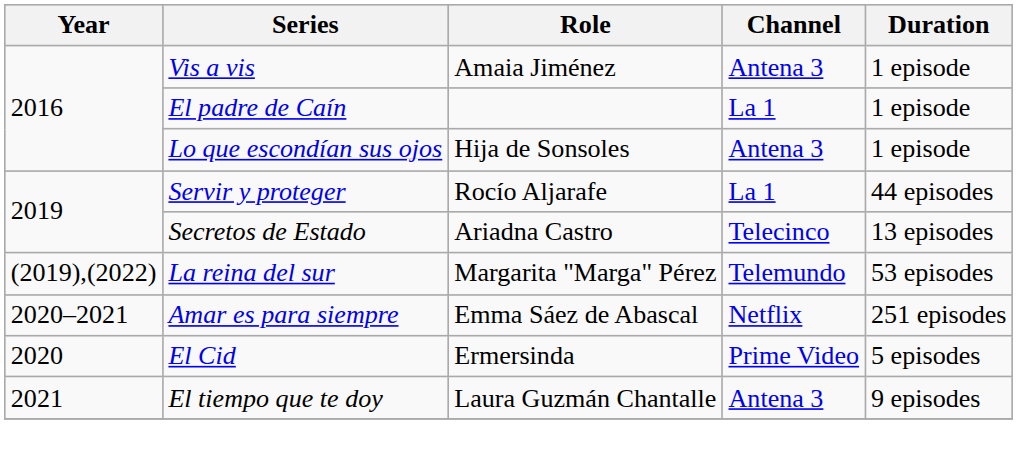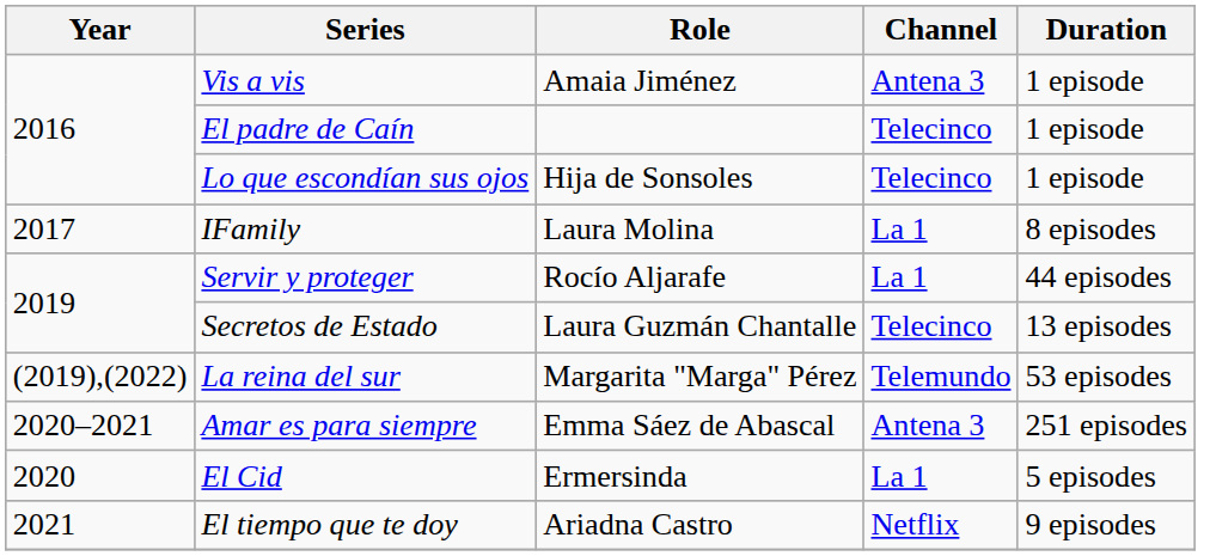 <table class="wikitable">
 <tr>
 <th>Year</th>
 <th>Series</th>
 <th>Role</th>
 <th>Channel</th>
 <th>Duration</th>
 </tr>
 <tr>
 <td rowspan="3">2016</td>
 <td><a href='#'><em>Vis a vis</em></a></td>
 <td>Amaia Jiménez</td>
 <td><a href='#'>Antena 3</a></td>
 <td>1 episode</td>
 </tr>
 <tr>
 <td><em><a href='#'>El padre de Caín</a></em></td>
 <td></td>
-<td><a href='#'>La 1</a></td>
+<td><a href='#'>Telecinco</a></td>
 <td>1 episode</td>
 </tr>
 <tr>
 <td><em><a href='#'>Lo que escondían sus ojos</a></em></td>
 <td>Hija de Sonsoles</td>
-<td><a href='#'>Antena 3</a></td>
+<td><a href='#'>Telecinco</a></td>
 <td>1 episode</td>
+</tr>
+<tr>
+<td>2017</td>
+<td><em>IFamily</em></td>
+<td>Laura Molina</td>
+<td><a href='#'>La 1</a></td>
+<td>8 episodes</td>
 </tr>
 <tr>
 <td rowspan="2">2019</td>
 <td><em><a href='#'>Servir y proteger</a></em></td>
 <td>Rocío Aljarafe</td>
 <td><a href='#'>La 1</a></td>
 <td>44 episodes</td>
 </tr>
 <tr>
 <td><em>Secretos de Estado</em></td>
-<td>Ariadna Castro</td>
+<td>Laura Guzmán Chantalle</td>
 <td><a href='#'>Telecinco</a></td>
 <td>13 episodes</td>
 </tr>
 <tr>
 <td>(2019),(2022)</td>
 <td><a href='#'><em>La reina del sur</em></a></td>
 <td>Margarita "Marga" Pérez</td>
 <td><a href='#'>Telemundo</a></td>
 <td>53 episodes</td>
 </tr>
 <tr>
 <td>2020–2021</td>
 <td><em><a href='#'>Amar es para siempre</a></em></td>
 <td>Emma Sáez de Abascal</td>
-<td><a href='#'>Netflix</a></td>
+<td><a href='#'>Antena 3</a></td>
 <td>251 episodes</td>
 </tr>
 <tr>
 <td>2020</td>
 <td><em><a href='#'>El Cid</a></em></td>
 <td>Ermersinda</td>
-<td><a href='#'>Prime Video</a></td>
+<td><a href='#'>La 1</a></td>
 <td>5 episodes</td>
 </tr>
 <tr>
 <td>2021</td>
 <td><em>El tiempo que te doy</em></td>
-<td>Laura Guzmán Chantalle</td>
-<td><a href='#'>Antena 3</a></td>
+<td>Ariadna Castro</td>
+<td><a href='#'>Netflix</a></td>
 <td>9 episodes</td>
 </tr>
 <tr>
 </tr>
 </table>
